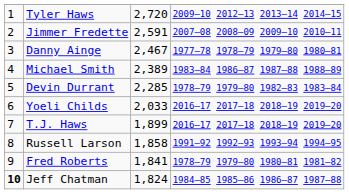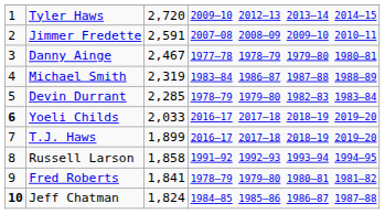 <table class="wikitable">
 <tr>
 </tr>
 <tr>
 <td>1</td>
 <td><a href='#'>Tyler Haws</a></td>
 <td>2,720</td>
 <td style="font-size:80%;"><a href='#'>2009–10</a> <a href='#'>2012–13</a> <a href='#'>2013–14</a> <a href='#'>2014–15</a></td>
 </tr>
 <tr>
 <td>2</td>
 <td><a href='#'>Jimmer Fredette</a></td>
 <td>2,591</td>
 <td style="font-size:80%;"><a href='#'>2007–08</a> <a href='#'>2008–09</a> <a href='#'>2009–10</a> <a href='#'>2010–11</a></td>
 </tr>
 <tr>
 <td>3</td>
 <td><a href='#'>Danny Ainge</a></td>
 <td>2,467</td>
 <td style="font-size:80%;"><a href='#'>1977–78</a> <a href='#'>1978–79</a> <a href='#'>1979–80</a> <a href='#'>1980–81</a></td>
 </tr>
 <tr>
 <td>4</td>
 <td><a href='#'>Michael Smith</a></td>
-<td>2,389</td>
+<td>2,319</td>
 <td style="font-size:80%;"><a href='#'>1983–84</a> <a href='#'>1986–87</a> <a href='#'>1987–88</a> <a href='#'>1988–89</a></td>
 </tr>
 <tr>
 <td>5</td>
 <td><a href='#'>Devin Durrant</a></td>
 <td>2,285</td>
 <td style="font-size:80%;"><a href='#'>1978–79</a> <a href='#'>1979–80</a> <a href='#'>1982–83</a> <a href='#'>1983–84</a></td>
 </tr>
 <tr>
-<td>6</td>
+<td><strong>6</strong></td>
 <td><a href='#'>Yoeli Childs</a></td>
 <td>2,033</td>
 <td style="font-size:80%;"><a href='#'>2016–17</a> <a href='#'>2017–18</a> <a href='#'>2018–19</a> <a href='#'>2019–20</a></td>
 </tr>
 <tr>
 <td>7</td>
 <td><a href='#'>T.J. Haws</a></td>
 <td>1,899</td>
 <td style="font-size:80%;"><a href='#'>2016–17</a> <a href='#'>2017–18</a> <a href='#'>2018–19</a> <a href='#'>2019–20</a></td>
 </tr>
 <tr>
 <td>8</td>
 <td>Russell Larson</td>
 <td>1,858</td>
 <td style="font-size:80%;"><a href='#'>1991–92</a> <a href='#'>1992–93</a> <a href='#'>1993–94</a> <a href='#'>1994–95</a></td>
 </tr>
 <tr>
 <td>9</td>
 <td><a href='#'>Fred Roberts</a></td>
 <td>1,841</td>
 <td style="font-size:80%;"><a href='#'>1978–79</a> <a href='#'>1979–80</a> <a href='#'>1980–81</a> <a href='#'>1981–82</a></td>
 </tr>
 <tr>
 <td><strong>10</strong></td>
 <td>Jeff Chatman</td>
 <td>1,824</td>
 <td style="font-size:80%;"><a href='#'>1984–85</a> <a href='#'>1985–86</a> <a href='#'>1986–87</a> <a href='#'>1987–88</a></td>
 </tr>
 </table>
